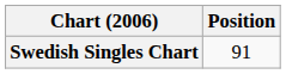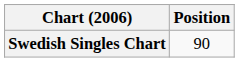 <table class="wikitable plainrowheaders">
 <tr>
 <th>Chart (2006)</th>
 <th>Position</th>
 </tr>
 <tr>
 <th scope="row">Swedish Singles Chart</th>
-<td align=center>91</td>
+<td align=center>90</td>
 </tr>
 </table>
